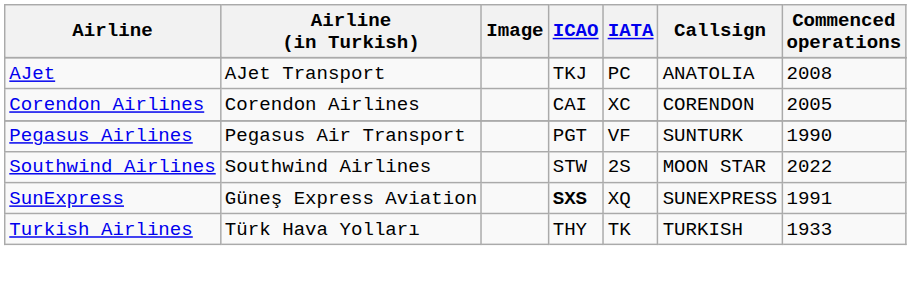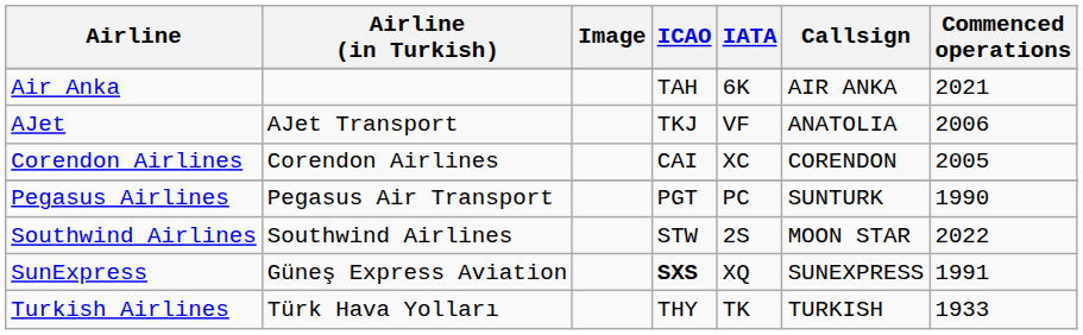 <table class="wikitable sortable">
 <tr valign="middle">
 <th>Airline</th>
 <th>Airline <br> (in Turkish)</th>
 <th>Image</th>
 <th><a href='#'>ICAO</a></th>
 <th><a href='#'>IATA</a></th>
 <th>Callsign</th>
 <th>Commenced<br>operations</th>
 </tr>
 <tr>
 </tr>
 <tr>
+<td><a href='#'>Air Anka</a></td>
+<td></td>
+<td></td>
+<td>TAH</td>
+<td>6K</td>
+<td>AIR ANKA</td>
+<td>2021</td>
+</tr>
+<tr>
 <td><a href='#'>AJet</a></td>
 <td>AJet Transport</td>
 <td></td>
 <td>TKJ</td>
-<td>PC</td>
+<td>VF</td>
 <td>ANATOLIA</td>
-<td>2008</td>
+<td>2006</td>
 </tr>
 <tr>
 <td><a href='#'>Corendon Airlines</a></td>
 <td>Corendon Airlines</td>
 <td></td>
 <td>CAI</td>
 <td>XC</td>
 <td>CORENDON</td>
 <td>2005</td>
 </tr>
 <tr>
 </tr>
 <tr>
 <td><a href='#'>Pegasus Airlines</a></td>
 <td>Pegasus Air Transport</td>
 <td></td>
 <td>PGT</td>
-<td>VF</td>
+<td>PC</td>
 <td>SUNTURK</td>
 <td>1990</td>
 </tr>
 <tr>
 <td><a href='#'>Southwind Airlines</a></td>
 <td>Southwind Airlines</td>
 <td></td>
 <td>STW</td>
 <td>2S</td>
 <td>MOON STAR</td>
 <td>2022</td>
 </tr>
 <tr>
 <td><a href='#'>SunExpress</a></td>
 <td>Güneş Express Aviation</td>
 <td></td>
 <td><strong>SXS</strong></td>
 <td>XQ</td>
 <td>SUNEXPRESS</td>
 <td>1991</td>
 </tr>
 <tr>
 <td><a href='#'>Turkish Airlines</a></td>
 <td>Türk Hava Yolları</td>
 <td></td>
 <td>THY</td>
 <td>TK</td>
 <td>TURKISH</td>
 <td>1933</td>
 </tr>
 </table>
